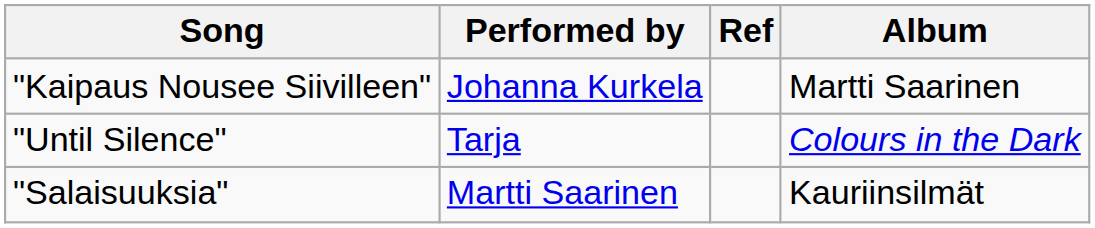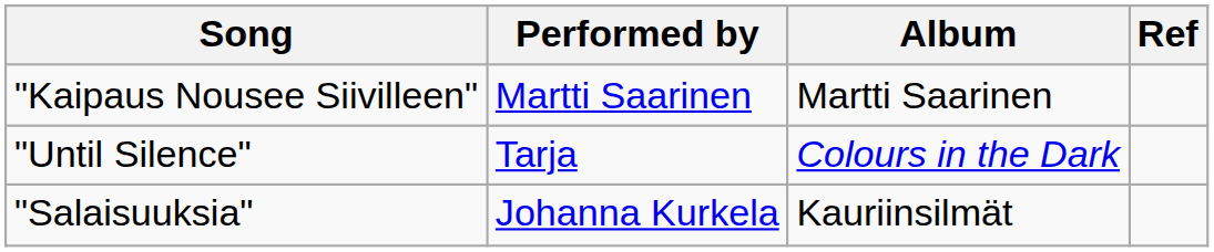 <table class="wikitable">
 <tr>
 <th>Song</th>
 <th>Performed by</th>
+<th>Album</th>
 <th>Ref</th>
-<th>Album</th>
 </tr>
 <tr>
 <td>"Kaipaus Nousee Siivilleen"</td>
-<td><a href='#'>Johanna Kurkela</a></td>
+<td><a href='#'>Martti Saarinen</a></td>
+<td>Martti Saarinen</td>
 <td></td>
-<td>Martti Saarinen</td>
 </tr>
 <tr>
 <td>"Until Silence"</td>
 <td><a href='#'>Tarja</a></td>
+<td><em><a href='#'>Colours in the Dark</a></em></td>
 <td></td>
-<td><em><a href='#'>Colours in the Dark</a></em></td>
 </tr>
 <tr>
 <td>"Salaisuuksia"</td>
-<td><a href='#'>Martti Saarinen</a></td>
+<td><a href='#'>Johanna Kurkela</a></td>
+<td>Kauriinsilmät</td>
 <td></td>
-<td>Kauriinsilmät</td>
 </tr>
 </table>
